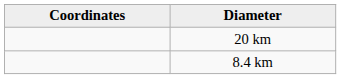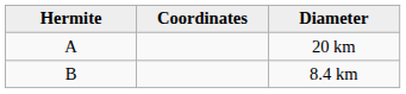 <table class="wikitable">
 <tr>
+<th width="25%" style="background:#eeeeee;">Hermite</th>
 <th width="25%" style="background:#eeeeee;">Coordinates</th>
 <th width="25%" style="background:#eeeeee;">Diameter</th>
 </tr>
 <tr>
+<td align="center">A</td>
 <td align="center"></td>
 <td align="center">20 km</td>
 </tr>
 <tr>
+<td align="center">B</td>
 <td align="center"></td>
 <td align="center">8.4 km</td>
 </tr>
 </table>
